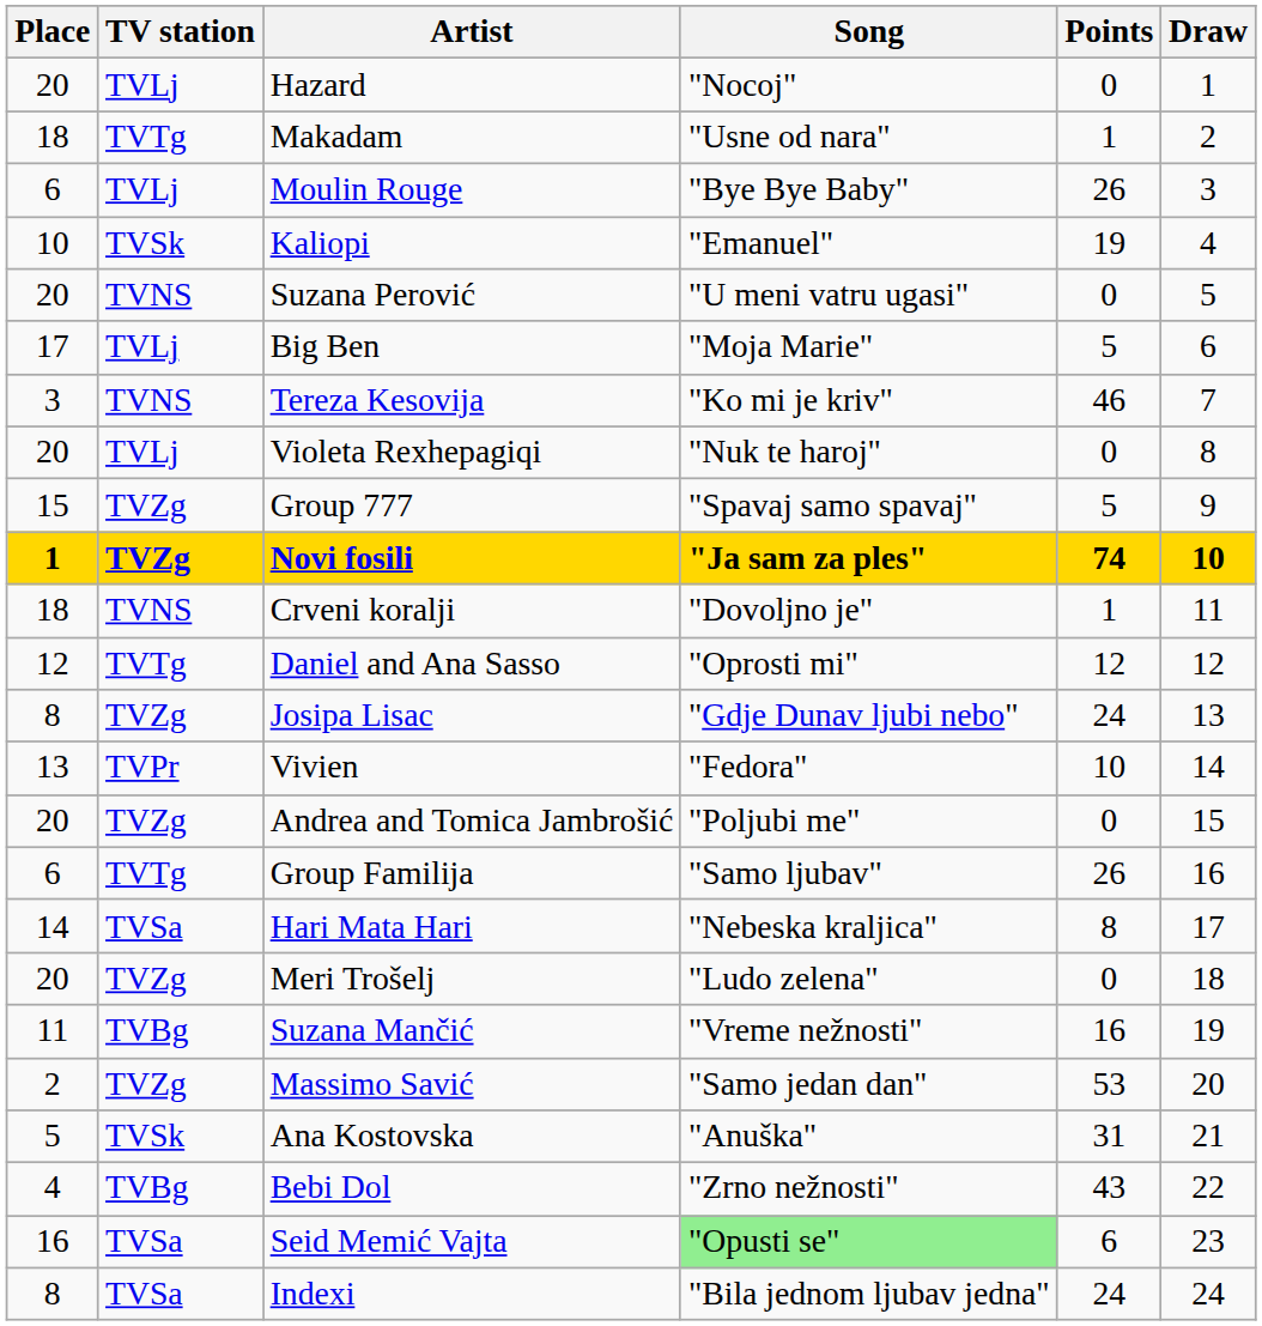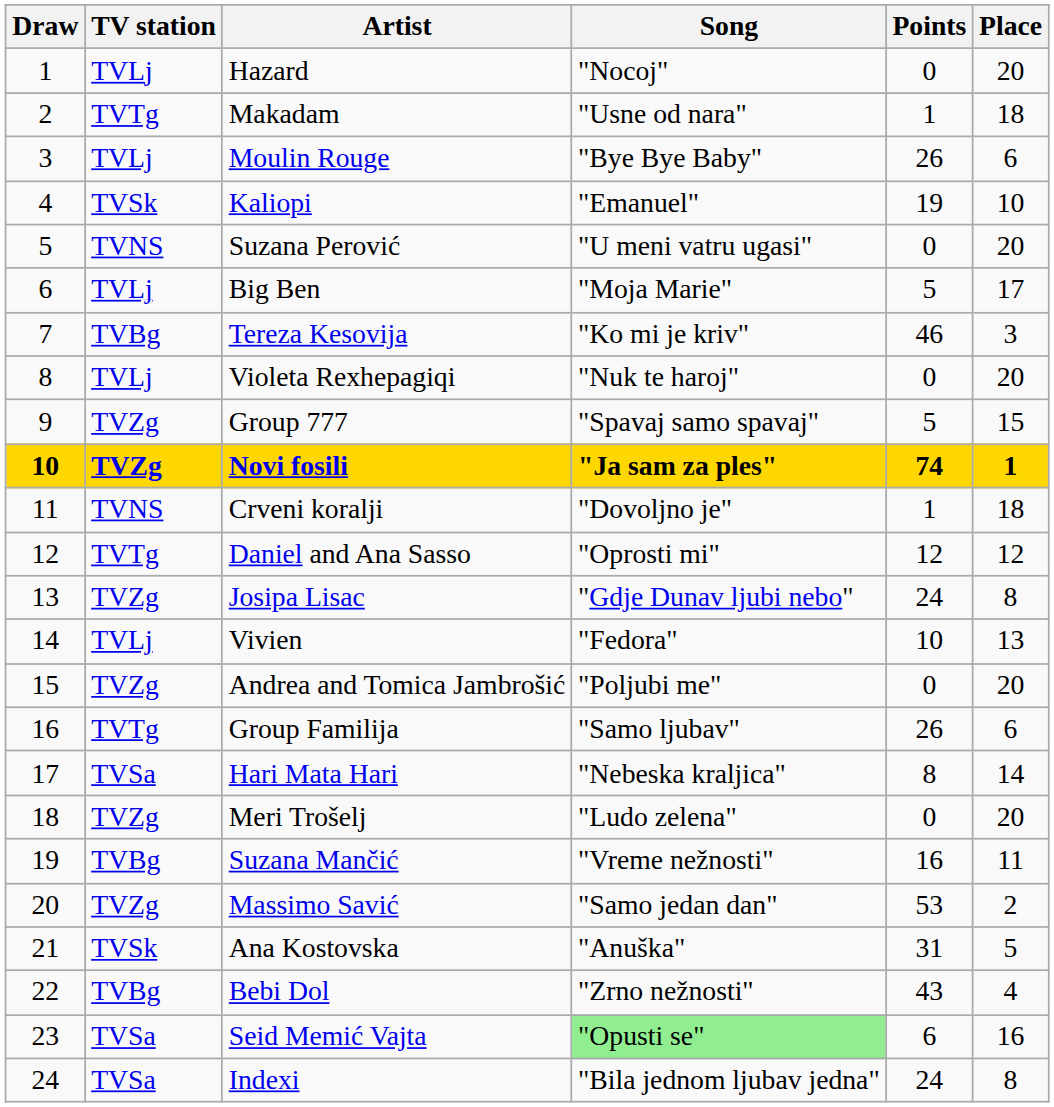 <table class="sortable wikitable" style="margin: 1em auto 1em auto; text-align:center">
 <tr>
-<th>Place</th>
+<th>Draw</th>
 <th>TV station</th>
 <th>Artist</th>
 <th>Song</th>
 <th>Points</th>
-<th>Draw</th>
+<th>Place</th>
 </tr>
 <tr>
-<td>20</td>
+<td>1</td>
 <td align="left"> <a href='#'>TVLj</a></td>
 <td align="left">Hazard</td>
 <td align="left">"Nocoj"</td>
 <td>0</td>
-<td>1</td>
+<td>20</td>
 </tr>
 <tr>
-<td>18</td>
+<td>2</td>
 <td align="left"> <a href='#'>TVTg</a></td>
 <td align="left">Makadam</td>
 <td align="left">"Usne od nara"</td>
 <td>1</td>
-<td>2</td>
+<td>18</td>
+</tr>
+<tr>
+<td>3</td>
+<td align="left"> <a href='#'>TVLj</a></td>
+<td align="left"><a href='#'>Moulin Rouge</a></td>
+<td align="left">"Bye Bye Baby"</td>
+<td>26</td>
+<td>6</td>
+</tr>
+<tr>
+<td>4</td>
+<td align="left"> <a href='#'>TVSk</a></td>
+<td align="left"><a href='#'>Kaliopi</a></td>
+<td align="left">"Emanuel"</td>
+<td>19</td>
+<td>10</td>
+</tr>
+<tr>
+<td>5</td>
+<td align="left"> <a href='#'>TVNS</a></td>
+<td align="left">Suzana Perović</td>
+<td align="left">"U meni vatru ugasi"</td>
+<td>0</td>
+<td>20</td>
 </tr>
 <tr>
 <td>6</td>
 <td align="left"> <a href='#'>TVLj</a></td>
-<td align="left"><a href='#'>Moulin Rouge</a></td>
-<td align="left">"Bye Bye Baby"</td>
-<td>26</td>
+<td align="left">Big Ben</td>
+<td align="left">"Moja Marie"</td>
+<td>5</td>
+<td>17</td>
+</tr>
+<tr>
+<td>7</td>
+<td align="left"> <a href='#'>TVBg</a></td>
+<td align="left"><a href='#'>Tereza Kesovija</a></td>
+<td align="left">"Ko mi je kriv"</td>
+<td>46</td>
 <td>3</td>
 </tr>
 <tr>
-<td>10</td>
-<td align="left"> <a href='#'>TVSk</a></td>
-<td align="left"><a href='#'>Kaliopi</a></td>
-<td align="left">"Emanuel"</td>
-<td>19</td>
-<td>4</td>
-</tr>
-<tr>
-<td>20</td>
-<td align="left"> <a href='#'>TVNS</a></td>
-<td align="left">Suzana Perović</td>
-<td align="left">"U meni vatru ugasi"</td>
-<td>0</td>
-<td>5</td>
-</tr>
-<tr>
-<td>17</td>
-<td align="left"> <a href='#'>TVLj</a></td>
-<td align="left">Big Ben</td>
-<td align="left">"Moja Marie"</td>
-<td>5</td>
-<td>6</td>
-</tr>
-<tr>
-<td>3</td>
-<td align="left"> <a href='#'>TVNS</a></td>
-<td align="left"><a href='#'>Tereza Kesovija</a></td>
-<td align="left">"Ko mi je kriv"</td>
-<td>46</td>
-<td>7</td>
-</tr>
-<tr>
-<td>20</td>
+<td>8</td>
 <td align="left"> <a href='#'>TVLj</a></td>
 <td align="left">Violeta Rexhepagiqi</td>
 <td align="left">"Nuk te haroj"</td>
 <td>0</td>
-<td>8</td>
+<td>20</td>
 </tr>
 <tr>
-<td>15</td>
+<td>9</td>
 <td align="left"> <a href='#'>TVZg</a></td>
 <td align="left">Group 777</td>
 <td align="left">"Spavaj samo spavaj"</td>
 <td>5</td>
-<td>9</td>
+<td>15</td>
 </tr>
 <tr bgcolor="gold" style="font-weight:bold;">
-<td>1</td>
+<td>10</td>
 <td align="left"> <a href='#'>TVZg</a></td>
 <td align="left"><a href='#'>Novi fosili</a></td>
 <td align="left">"Ja sam za ples"</td>
 <td>74</td>
-<td>10</td>
+<td>1</td>
 </tr>
 <tr>
-<td>18</td>
+<td>11</td>
 <td align="left"> <a href='#'>TVNS</a></td>
 <td align="left">Crveni koralji</td>
 <td align="left">"Dovoljno je"</td>
 <td>1</td>
-<td>11</td>
+<td>18</td>
 </tr>
 <tr>
 <td>12</td>
 <td align="left"> <a href='#'>TVTg</a></td>
 <td align="left"><a href='#'>Daniel</a> and Ana Sasso</td>
 <td align="left">"Oprosti mi"</td>
 <td>12</td>
 <td>12</td>
 </tr>
 <tr>
-<td>8</td>
+<td>13</td>
 <td align="left"> <a href='#'>TVZg</a></td>
 <td align="left"><a href='#'>Josipa Lisac</a></td>
 <td align="left">"<a href='#'>Gdje Dunav ljubi nebo</a>"</td>
 <td>24</td>
+<td>8</td>
+</tr>
+<tr>
+<td>14</td>
+<td align="left"> <a href='#'>TVLj</a></td>
+<td align="left">Vivien</td>
+<td align="left">"Fedora"</td>
+<td>10</td>
 <td>13</td>
 </tr>
 <tr>
-<td>13</td>
-<td align="left"> <a href='#'>TVPr</a></td>
-<td align="left">Vivien</td>
-<td align="left">"Fedora"</td>
-<td>10</td>
+<td>15</td>
+<td align="left"> <a href='#'>TVZg</a></td>
+<td align="left">Andrea and Tomica Jambrošić</td>
+<td align="left">"Poljubi me"</td>
+<td>0</td>
+<td>20</td>
+</tr>
+<tr>
+<td>16</td>
+<td align="left"> <a href='#'>TVTg</a></td>
+<td align="left">Group Familija</td>
+<td align="left">"Samo ljubav"</td>
+<td>26</td>
+<td>6</td>
+</tr>
+<tr>
+<td>17</td>
+<td align="left"> <a href='#'>TVSa</a></td>
+<td align="left"><a href='#'>Hari Mata Hari</a></td>
+<td align="left">"Nebeska kraljica"</td>
+<td>8</td>
 <td>14</td>
+</tr>
+<tr>
+<td>18</td>
+<td align="left"> <a href='#'>TVZg</a></td>
+<td align="left">Meri Trošelj</td>
+<td align="left">"Ludo zelena"</td>
+<td>0</td>
+<td>20</td>
+</tr>
+<tr>
+<td>19</td>
+<td align="left"> <a href='#'>TVBg</a></td>
+<td align="left"><a href='#'>Suzana Mančić</a></td>
+<td align="left">"Vreme nežnosti"</td>
+<td>16</td>
+<td>11</td>
 </tr>
 <tr>
 <td>20</td>
 <td align="left"> <a href='#'>TVZg</a></td>
-<td align="left">Andrea and Tomica Jambrošić</td>
-<td align="left">"Poljubi me"</td>
-<td>0</td>
-<td>15</td>
-</tr>
-<tr>
-<td>6</td>
-<td align="left"> <a href='#'>TVTg</a></td>
-<td align="left">Group Familija</td>
-<td align="left">"Samo ljubav"</td>
-<td>26</td>
-<td>16</td>
-</tr>
-<tr>
-<td>14</td>
-<td align="left"> <a href='#'>TVSa</a></td>
-<td align="left"><a href='#'>Hari Mata Hari</a></td>
-<td align="left">"Nebeska kraljica"</td>
-<td>8</td>
-<td>17</td>
-</tr>
-<tr>
-<td>20</td>
-<td align="left"> <a href='#'>TVZg</a></td>
-<td align="left">Meri Trošelj</td>
-<td align="left">"Ludo zelena"</td>
-<td>0</td>
-<td>18</td>
-</tr>
-<tr>
-<td>11</td>
-<td align="left"> <a href='#'>TVBg</a></td>
-<td align="left"><a href='#'>Suzana Mančić</a></td>
-<td align="left">"Vreme nežnosti"</td>
-<td>16</td>
-<td>19</td>
-</tr>
-<tr>
-<td>2</td>
-<td align="left"> <a href='#'>TVZg</a></td>
 <td align="left"><a href='#'>Massimo Savić</a></td>
 <td align="left">"Samo jedan dan"</td>
 <td>53</td>
-<td>20</td>
+<td>2</td>
 </tr>
 <tr>
-<td>5</td>
+<td>21</td>
 <td align="left"> <a href='#'>TVSk</a></td>
 <td align="left">Ana Kostovska</td>
 <td align="left">"Anuška"</td>
 <td>31</td>
-<td>21</td>
+<td>5</td>
 </tr>
 <tr>
-<td>4</td>
+<td>22</td>
 <td align="left"> <a href='#'>TVBg</a></td>
 <td align="left"><a href='#'>Bebi Dol</a></td>
 <td align="left">"Zrno nežnosti"</td>
 <td>43</td>
-<td>22</td>
+<td>4</td>
 </tr>
 <tr>
-<td>16</td>
+<td>23</td>
 <td align="left"> <a href='#'>TVSa</a></td>
 <td align="left"><a href='#'>Seid Memić Vajta</a></td>
 <td align="left" style="background: lightgreen;">"Opusti se"</td>
 <td>6</td>
-<td>23</td>
+<td>16</td>
 </tr>
 <tr>
-<td>8</td>
+<td>24</td>
 <td align="left"> <a href='#'>TVSa</a></td>
 <td align="left"><a href='#'>Indexi</a></td>
 <td align="left">"Bila jednom ljubav jedna"</td>
 <td>24</td>
-<td>24</td>
+<td>8</td>
 </tr>
 </table>
